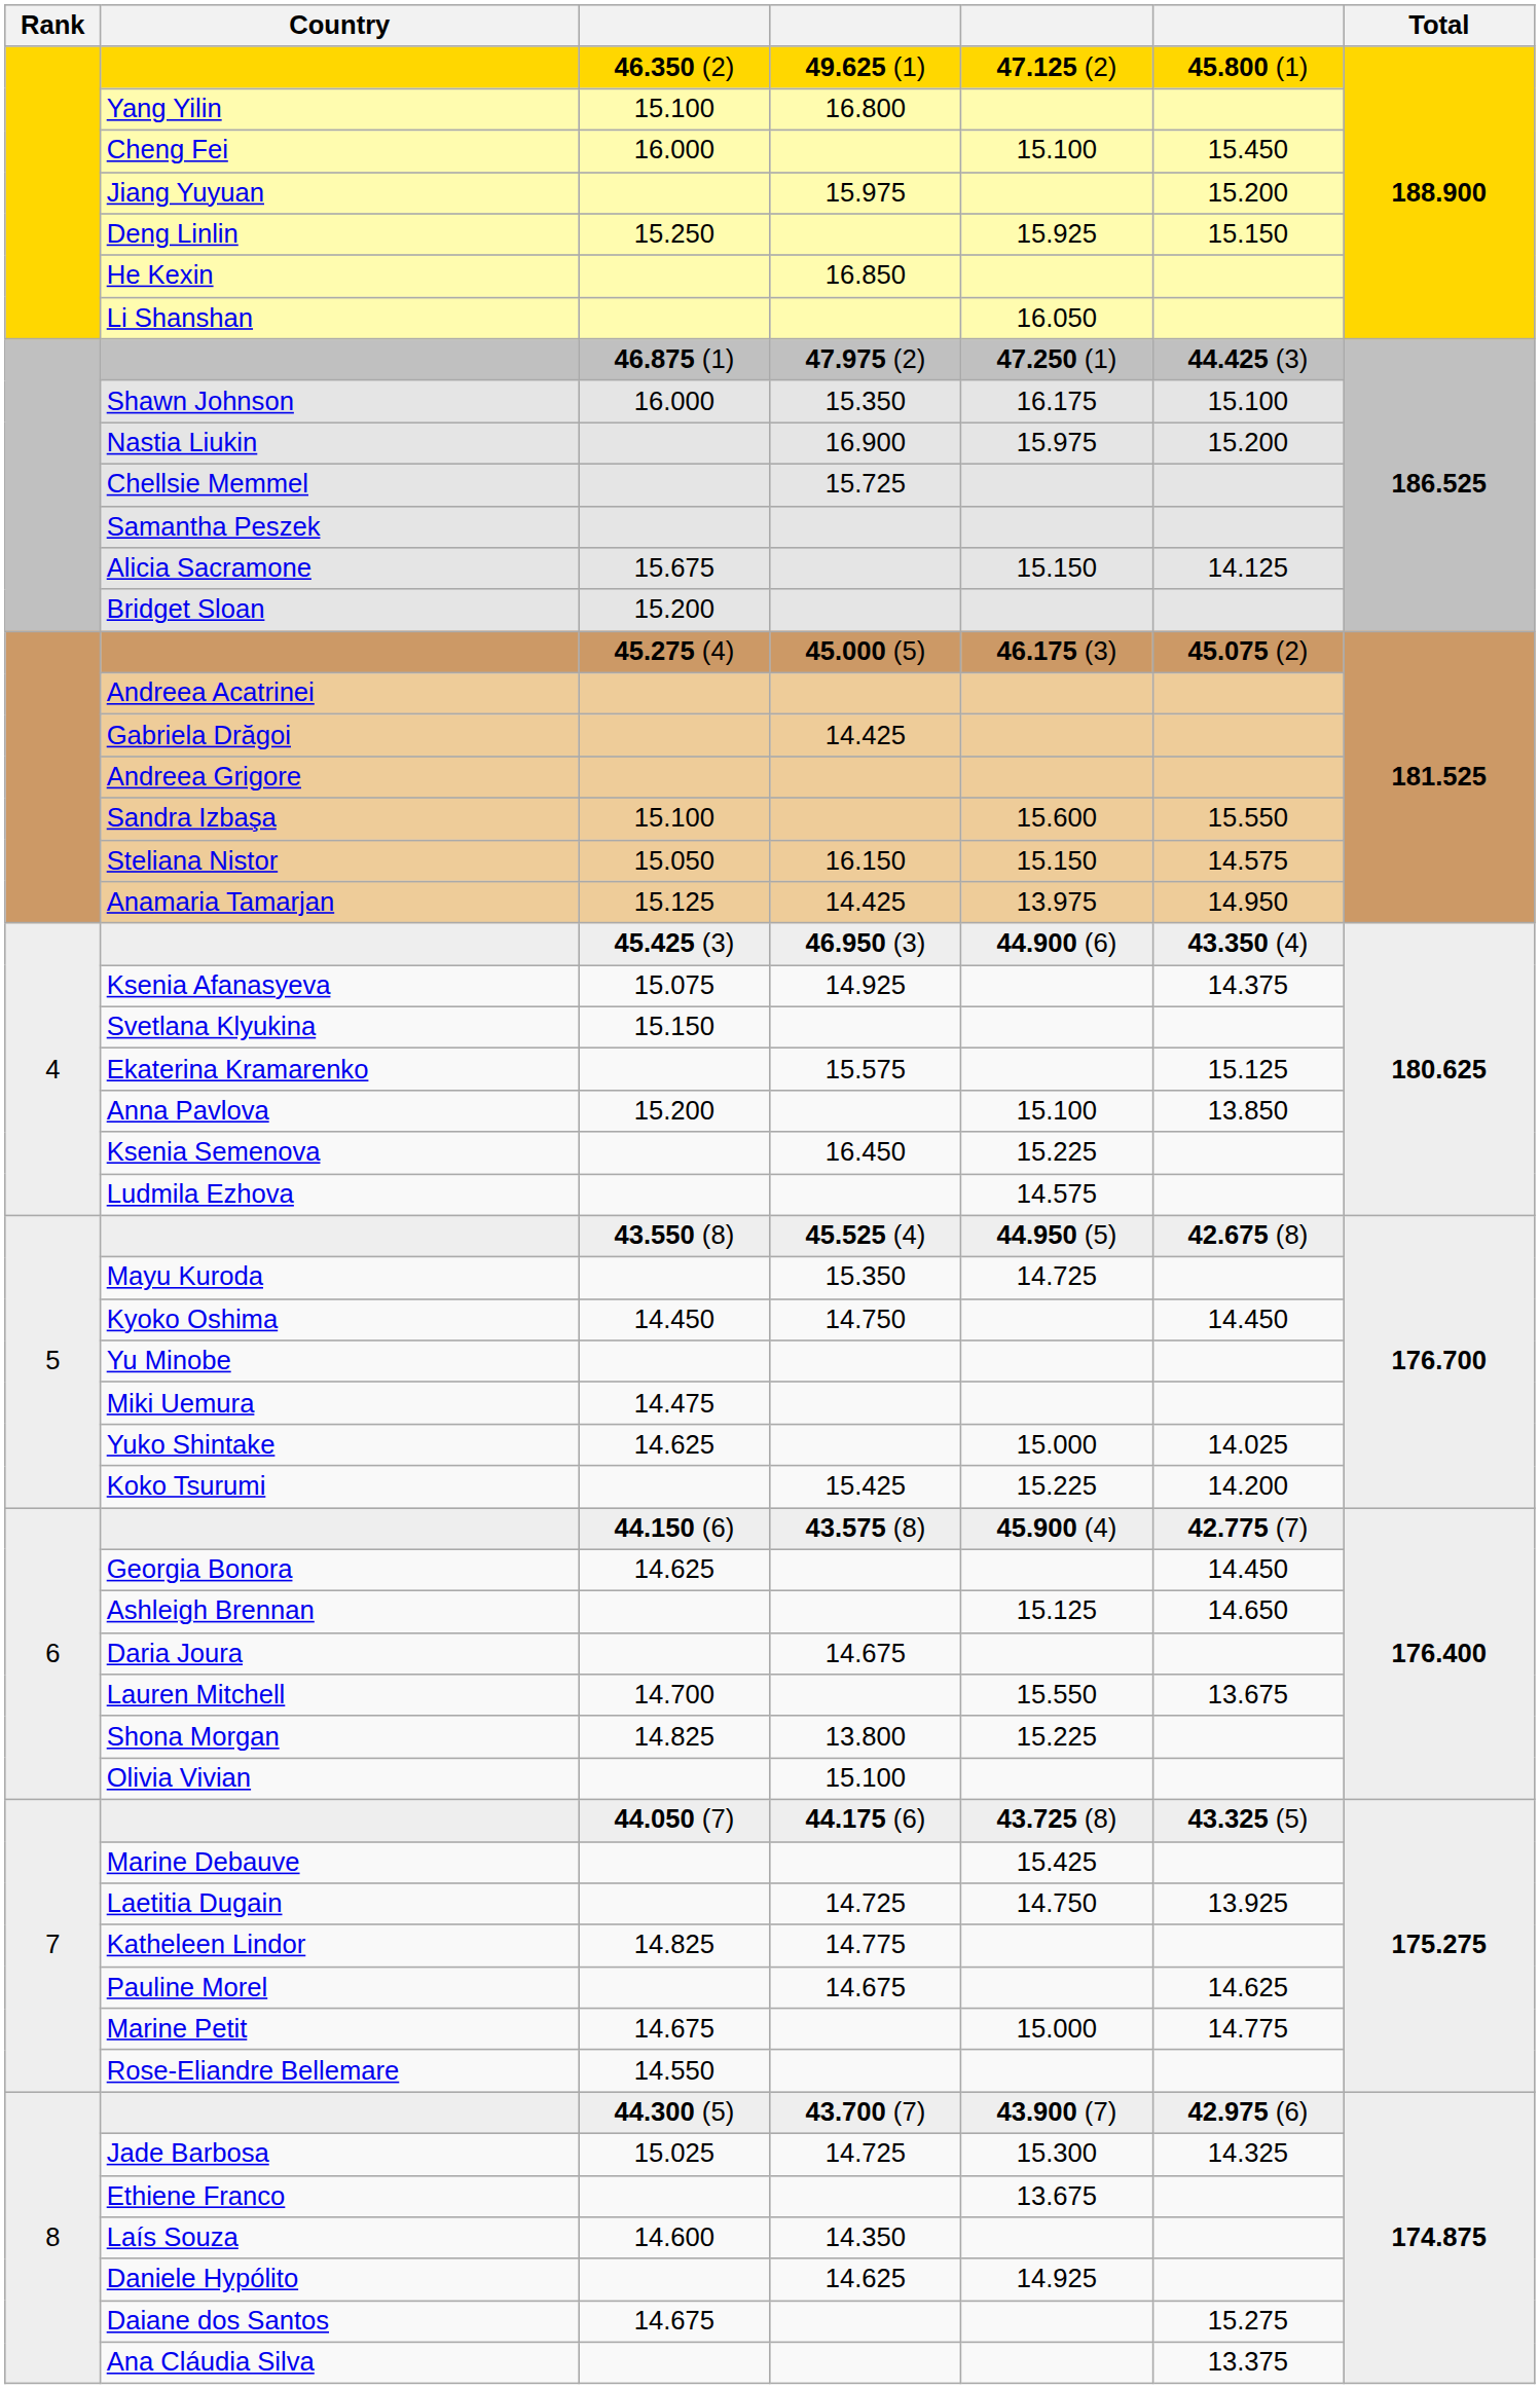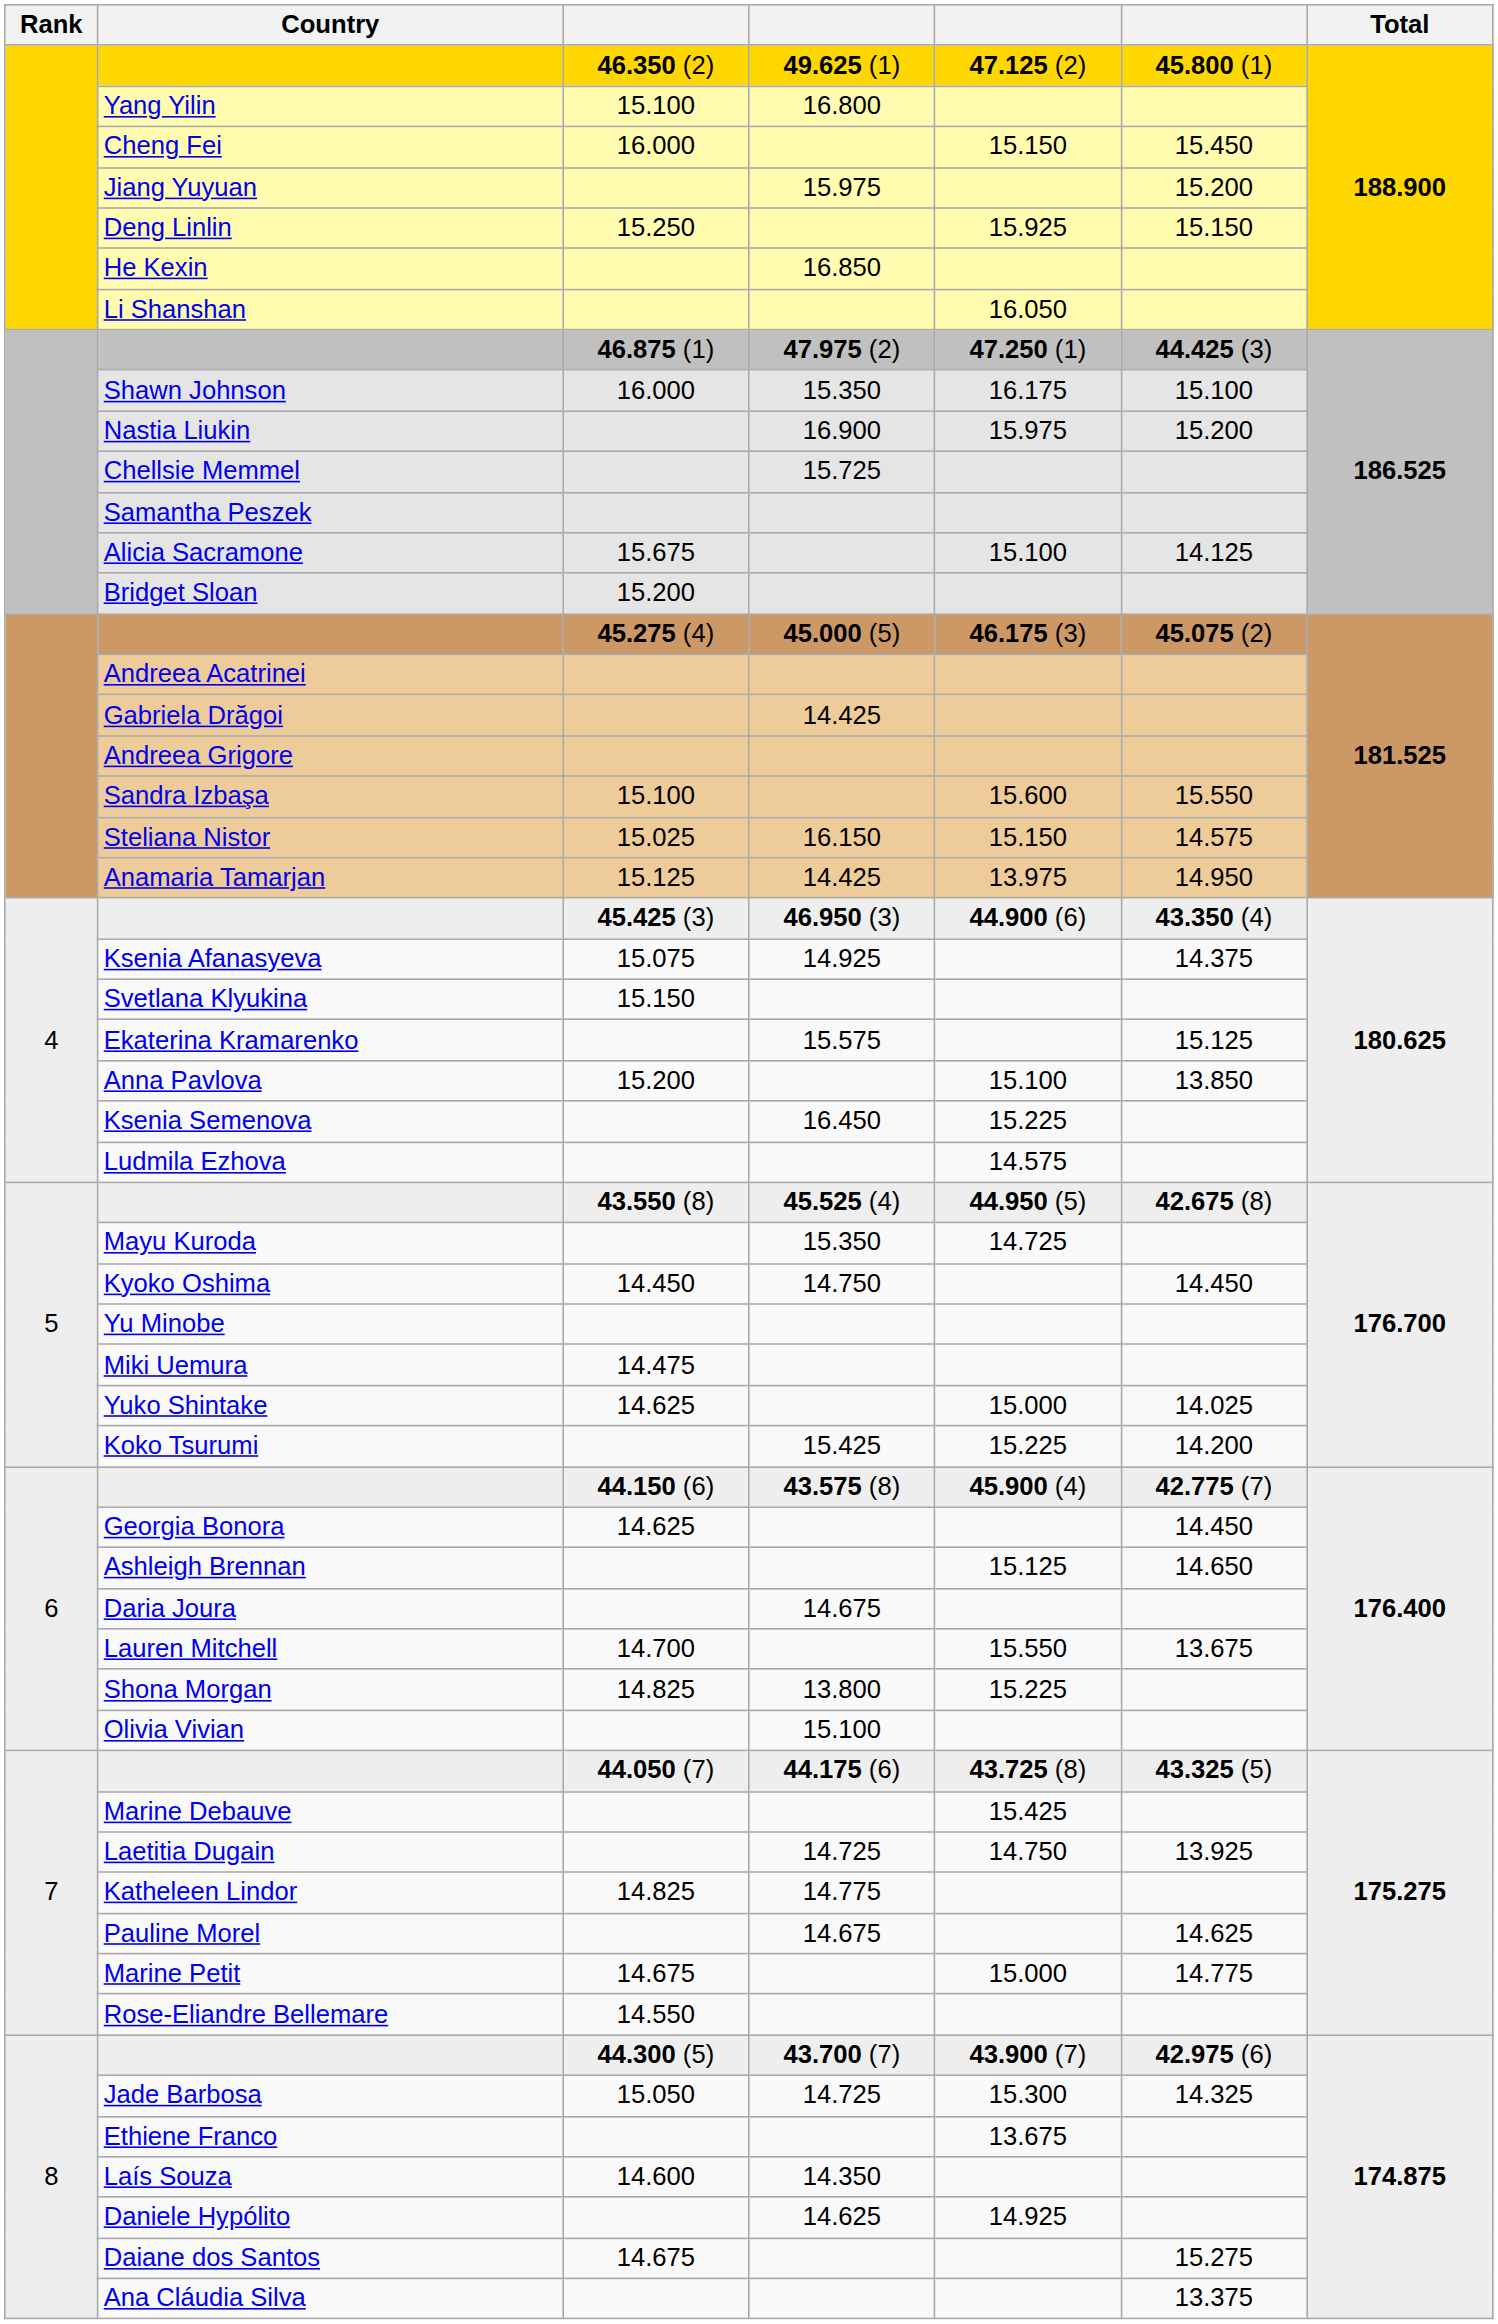 <table class="wikitable">
 <tr>
 <th width="5%">Rank</th>
 <th width="25%">Country</th>
 <th width="10%"></th>
 <th width="10%"></th>
 <th width="10%"></th>
 <th width="10%"></th>
 <th width="10%">Total</th>
 </tr>
 <tr bgcolor=gold>
 <td rowspan=7 align="center"></td>
 <td><strong></strong></td>
 <td align="center"><strong>46.350</strong> (2)</td>
 <td align="center"><strong>49.625</strong> (1)</td>
 <td align="center"><strong>47.125</strong> (2)</td>
 <td align="center"><strong>45.800</strong> (1)</td>
 <td align="center" rowspan=7><strong>188.900</strong></td>
 </tr>
 <tr bgcolor=fffcaf>
 <td><a href='#'>Yang Yilin</a></td>
 <td align="center">15.100</td>
 <td align="center">16.800</td>
 <td align="center"></td>
 <td align="center"></td>
 </tr>
 <tr bgcolor=fffcaf>
 <td><a href='#'>Cheng Fei</a></td>
 <td align="center">16.000</td>
 <td align="center"></td>
-<td align="center">15.100</td>
+<td align="center">15.150</td>
 <td align="center">15.450</td>
 </tr>
 <tr bgcolor=fffcaf>
 <td><a href='#'>Jiang Yuyuan</a></td>
 <td align="center"></td>
 <td align="center">15.975</td>
 <td align="center"></td>
 <td align="center">15.200</td>
 </tr>
 <tr bgcolor=fffcaf>
 <td><a href='#'>Deng Linlin</a></td>
 <td align="center">15.250</td>
 <td align="center"></td>
 <td align="center">15.925</td>
 <td align="center">15.150</td>
 </tr>
 <tr bgcolor=fffcaf>
 <td><a href='#'>He Kexin</a></td>
 <td align="center"></td>
 <td align="center">16.850</td>
 <td align="center"></td>
 <td align="center"></td>
 </tr>
 <tr bgcolor=fffcaf>
 <td><a href='#'>Li Shanshan</a></td>
 <td align="center"></td>
 <td align="center"></td>
 <td align="center">16.050</td>
 <td align="center"></td>
 </tr>
 <tr bgcolor=silver>
 <td rowspan=7 align="center"></td>
 <td><strong></strong></td>
 <td align="center"><strong>46.875</strong>  (1)</td>
 <td align="center"><strong>47.975</strong>  (2)</td>
 <td align="center"><strong>47.250</strong>  (1)</td>
 <td align="center"><strong>44.425</strong>  (3)</td>
 <td align="center" rowspan=7><strong>186.525</strong></td>
 </tr>
 <tr bgcolor=e5e5e5>
 <td><a href='#'>Shawn Johnson</a></td>
 <td align="center">16.000</td>
 <td align="center">15.350</td>
 <td align="center">16.175</td>
 <td align="center">15.100</td>
 </tr>
 <tr bgcolor=e5e5e5>
 <td><a href='#'>Nastia Liukin</a></td>
 <td align="center"></td>
 <td align="center">16.900</td>
 <td align="center">15.975</td>
 <td align="center">15.200</td>
 </tr>
 <tr bgcolor=e5e5e5>
 <td><a href='#'>Chellsie Memmel</a></td>
 <td align="center"></td>
 <td align="center">15.725</td>
 <td align="center"></td>
 <td align="center"></td>
 </tr>
 <tr bgcolor=e5e5e5>
 <td><a href='#'>Samantha Peszek</a></td>
 <td align="center"></td>
 <td align="center"></td>
 <td align="center"></td>
 <td align="center"></td>
 </tr>
 <tr bgcolor=e5e5e5>
 <td><a href='#'>Alicia Sacramone</a></td>
 <td align="center">15.675</td>
 <td align="center"></td>
-<td align="center">15.150</td>
+<td align="center">15.100</td>
 <td align="center">14.125</td>
 </tr>
 <tr bgcolor=e5e5e5>
 <td><a href='#'>Bridget Sloan</a></td>
 <td align="center">15.200</td>
 <td align="center"></td>
 <td align="center"></td>
 <td align="center"></td>
 </tr>
 <tr bgcolor=cc9966>
 <td rowspan=7 align="center"></td>
 <td><strong></strong></td>
 <td align="center"><strong>45.275</strong>  (4)</td>
 <td align="center"><strong>45.000</strong>  (5)</td>
 <td align="center"><strong>46.175</strong>  (3)</td>
 <td align="center"><strong>45.075</strong>  (2)</td>
 <td align="center" rowspan=7><strong>181.525</strong></td>
 </tr>
 <tr bgcolor=eecc99>
 <td><a href='#'>Andreea Acatrinei</a></td>
 <td align="center"></td>
 <td align="center"></td>
 <td align="center"></td>
 <td align="center"></td>
 </tr>
 <tr bgcolor=eecc99>
 <td><a href='#'>Gabriela Drăgoi</a></td>
 <td align="center"></td>
 <td align="center">14.425</td>
 <td align="center"></td>
 <td align="center"></td>
 </tr>
 <tr bgcolor=eecc99>
 <td><a href='#'>Andreea Grigore</a></td>
 <td align="center"></td>
 <td align="center"></td>
 <td align="center"></td>
 <td align="center"></td>
 </tr>
 <tr bgcolor=eecc99>
 <td><a href='#'>Sandra Izbaşa</a></td>
 <td align="center">15.100</td>
 <td align="center"></td>
 <td align="center">15.600</td>
 <td align="center">15.550</td>
 </tr>
 <tr bgcolor=eecc99>
 <td><a href='#'>Steliana Nistor</a></td>
-<td align="center">15.050</td>
+<td align="center">15.025</td>
 <td align="center">16.150</td>
 <td align="center">15.150</td>
 <td align="center">14.575</td>
 </tr>
 <tr bgcolor=eecc99>
 <td><a href='#'>Anamaria Tamarjan</a></td>
 <td align="center">15.125</td>
 <td align="center">14.425</td>
 <td align="center">13.975</td>
 <td align="center">14.950</td>
 </tr>
 <tr bgcolor=eeeeee>
 <td rowspan=7 align="center">4</td>
 <td><strong></strong></td>
 <td align="center"><strong>45.425</strong>  (3)</td>
 <td align="center"><strong>46.950</strong>  (3)</td>
 <td align="center"><strong>44.900</strong>  (6)</td>
 <td align="center"><strong>43.350</strong>  (4)</td>
 <td align="center" rowspan=7><strong>180.625</strong></td>
 </tr>
 <tr>
 <td><a href='#'>Ksenia Afanasyeva</a></td>
 <td align="center">15.075</td>
 <td align="center">14.925</td>
 <td align="center"></td>
 <td align="center">14.375</td>
 </tr>
 <tr>
 <td><a href='#'>Svetlana Klyukina</a></td>
 <td align="center">15.150</td>
 <td align="center"></td>
 <td align="center"></td>
 <td align="center"></td>
 </tr>
 <tr>
 <td><a href='#'>Ekaterina Kramarenko</a></td>
 <td align="center"></td>
 <td align="center">15.575</td>
 <td align="center"></td>
 <td align="center">15.125</td>
 </tr>
 <tr>
 <td><a href='#'>Anna Pavlova</a></td>
 <td align="center">15.200</td>
 <td align="center"></td>
 <td align="center">15.100</td>
 <td align="center">13.850</td>
 </tr>
 <tr>
 <td><a href='#'>Ksenia Semenova</a></td>
 <td align="center"></td>
 <td align="center">16.450</td>
 <td align="center">15.225</td>
 <td align="center"></td>
 </tr>
 <tr>
 <td><a href='#'>Ludmila Ezhova</a></td>
 <td align="center"></td>
 <td align="center"></td>
 <td align="center">14.575</td>
 <td align="center"></td>
 </tr>
 <tr bgcolor=eeeeee>
 <td rowspan=7 align="center">5</td>
 <td><strong></strong></td>
 <td align="center"><strong>43.550</strong>  (8)</td>
 <td align="center"><strong>45.525</strong>  (4)</td>
 <td align="center"><strong>44.950</strong>  (5)</td>
 <td align="center"><strong>42.675</strong>  (8)</td>
 <td align="center" rowspan=7><strong>176.700</strong></td>
 </tr>
 <tr>
 <td><a href='#'>Mayu Kuroda</a></td>
 <td align="center"></td>
 <td align="center">15.350</td>
 <td align="center">14.725</td>
 <td align="center"></td>
 </tr>
 <tr>
 <td><a href='#'>Kyoko Oshima</a></td>
 <td align="center">14.450</td>
 <td align="center">14.750</td>
 <td align="center"></td>
 <td align="center">14.450</td>
 </tr>
 <tr>
 <td><a href='#'>Yu Minobe</a></td>
 <td align="center"></td>
 <td align="center"></td>
 <td align="center"></td>
 <td align="center"></td>
 </tr>
 <tr>
 <td><a href='#'>Miki Uemura</a></td>
 <td align="center">14.475</td>
 <td align="center"></td>
 <td align="center"></td>
 <td align="center"></td>
 </tr>
 <tr>
 <td><a href='#'>Yuko Shintake</a></td>
 <td align="center">14.625</td>
 <td align="center"></td>
 <td align="center">15.000</td>
 <td align="center">14.025</td>
 </tr>
 <tr>
 <td><a href='#'>Koko Tsurumi</a></td>
 <td align="center"></td>
 <td align="center">15.425</td>
 <td align="center">15.225</td>
 <td align="center">14.200</td>
 </tr>
 <tr bgcolor=eeeeee>
 <td rowspan=7 align="center">6</td>
 <td><strong></strong></td>
 <td align="center"><strong>44.150</strong>  (6)</td>
 <td align="center"><strong>43.575</strong>  (8)</td>
 <td align="center"><strong>45.900</strong>  (4)</td>
 <td align="center"><strong>42.775</strong>  (7)</td>
 <td align="center" rowspan=7><strong>176.400</strong></td>
 </tr>
 <tr>
 <td><a href='#'>Georgia Bonora</a></td>
 <td align="center">14.625</td>
 <td align="center"></td>
 <td align="center"></td>
 <td align="center">14.450</td>
 </tr>
 <tr>
 <td><a href='#'>Ashleigh Brennan</a></td>
 <td align="center"></td>
 <td align="center"></td>
 <td align="center">15.125</td>
 <td align="center">14.650</td>
 </tr>
 <tr>
 <td><a href='#'>Daria Joura</a></td>
 <td align="center"></td>
 <td align="center">14.675</td>
 <td align="center"></td>
 <td align="center"></td>
 </tr>
 <tr>
 <td><a href='#'>Lauren Mitchell</a></td>
 <td align="center">14.700</td>
 <td align="center"></td>
 <td align="center">15.550</td>
 <td align="center">13.675</td>
 </tr>
 <tr>
 <td><a href='#'>Shona Morgan</a></td>
 <td align="center">14.825</td>
 <td align="center">13.800</td>
 <td align="center">15.225</td>
 <td align="center"></td>
 </tr>
 <tr>
 <td><a href='#'>Olivia Vivian</a></td>
 <td align="center"></td>
 <td align="center">15.100</td>
 <td align="center"></td>
 <td align="center"></td>
 </tr>
 <tr bgcolor=eeeeee>
 <td rowspan=7 align="center">7</td>
 <td><strong></strong></td>
 <td align="center"><strong>44.050</strong>  (7)</td>
 <td align="center"><strong>44.175</strong>  (6)</td>
 <td align="center"><strong>43.725</strong>  (8)</td>
 <td align="center"><strong>43.325</strong>  (5)</td>
 <td align="center" rowspan=7><strong>175.275</strong></td>
 </tr>
 <tr>
 <td><a href='#'>Marine Debauve</a></td>
 <td align="center"></td>
 <td align="center"></td>
 <td align="center">15.425</td>
 <td align="center"></td>
 </tr>
 <tr>
 <td><a href='#'>Laetitia Dugain</a></td>
 <td align="center"></td>
 <td align="center">14.725</td>
 <td align="center">14.750</td>
 <td align="center">13.925</td>
 </tr>
 <tr>
 <td><a href='#'>Katheleen Lindor</a></td>
 <td align="center">14.825</td>
 <td align="center">14.775</td>
 <td align="center"></td>
 <td align="center"></td>
 </tr>
 <tr>
 <td><a href='#'>Pauline Morel</a></td>
 <td align="center"></td>
 <td align="center">14.675</td>
 <td align="center"></td>
 <td align="center">14.625</td>
 </tr>
 <tr>
 <td><a href='#'>Marine Petit</a></td>
 <td align="center">14.675</td>
 <td align="center"></td>
 <td align="center">15.000</td>
 <td align="center">14.775</td>
 </tr>
 <tr>
 <td><a href='#'>Rose-Eliandre Bellemare</a></td>
 <td align="center">14.550</td>
 <td align="center"></td>
 <td align="center"></td>
 <td align="center"></td>
 </tr>
 <tr bgcolor=eeeeee>
 <td rowspan=7 align="center">8</td>
 <td><strong></strong></td>
 <td align="center"><strong>44.300</strong>  (5)</td>
 <td align="center"><strong>43.700</strong>  (7)</td>
 <td align="center"><strong>43.900</strong>  (7)</td>
 <td align="center"><strong>42.975</strong>  (6)</td>
 <td align="center" rowspan=7><strong>174.875</strong></td>
 </tr>
 <tr>
 <td><a href='#'>Jade Barbosa</a></td>
-<td align="center">15.025</td>
+<td align="center">15.050</td>
 <td align="center">14.725</td>
 <td align="center">15.300</td>
 <td align="center">14.325</td>
 </tr>
 <tr>
 <td><a href='#'>Ethiene Franco</a></td>
 <td align="center"></td>
 <td align="center"></td>
 <td align="center">13.675</td>
 <td align="center"></td>
 </tr>
 <tr>
 <td><a href='#'>Laís Souza</a></td>
 <td align="center">14.600</td>
 <td align="center">14.350</td>
 <td align="center"></td>
 <td align="center"></td>
 </tr>
 <tr>
 <td><a href='#'>Daniele Hypólito</a></td>
 <td align="center"></td>
 <td align="center">14.625</td>
 <td align="center">14.925</td>
 <td align="center"></td>
 </tr>
 <tr>
 <td><a href='#'>Daiane dos Santos</a></td>
 <td align="center">14.675</td>
 <td align="center"></td>
 <td align="center"></td>
 <td align="center">15.275</td>
 </tr>
 <tr>
 <td><a href='#'>Ana Cláudia Silva</a></td>
 <td align="center"></td>
 <td align="center"></td>
 <td align="center"></td>
 <td align="center">13.375</td>
 </tr>
 </table>
